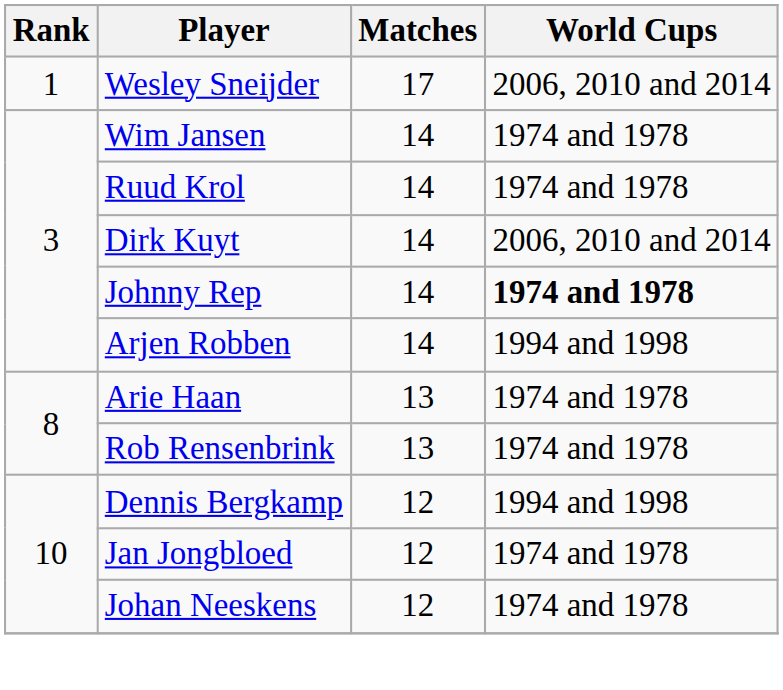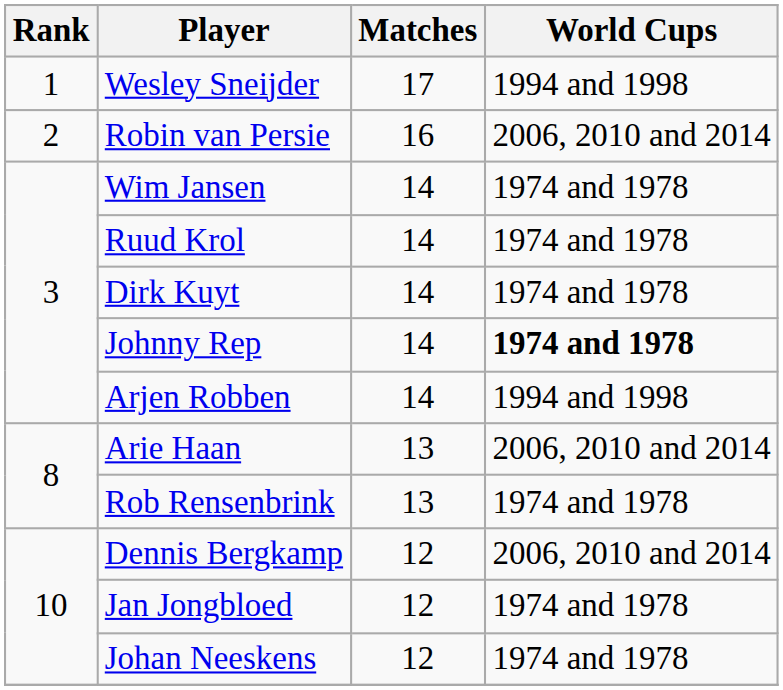 <table class="wikitable" style="text-align: left;">
 <tr>
 <th>Rank</th>
 <th>Player</th>
 <th>Matches</th>
 <th>World Cups</th>
 </tr>
 <tr>
 <td rowspan=1 align=center>1</td>
 <td><a href='#'>Wesley Sneijder</a></td>
 <td align=center>17</td>
+<td>1994 and 1998</td>
+</tr>
+<tr>
+<td align=center>2</td>
+<td><a href='#'>Robin van Persie</a></td>
+<td align=center>16</td>
 <td>2006, 2010 and 2014</td>
 </tr>
 <tr>
 <td rowspan=5 align=center>3</td>
 <td><a href='#'>Wim Jansen</a></td>
 <td align=center>14</td>
 <td>1974 and 1978</td>
 </tr>
 <tr>
 <td><a href='#'>Ruud Krol</a></td>
 <td align=center>14</td>
 <td>1974 and 1978</td>
 </tr>
 <tr>
 <td><a href='#'>Dirk Kuyt</a></td>
 <td align=center>14</td>
-<td>2006, 2010 and 2014</td>
+<td>1974 and 1978</td>
 </tr>
 <tr>
 <td><a href='#'>Johnny Rep</a></td>
 <td align=center>14</td>
 <td><strong>1974 and 1978</strong></td>
 </tr>
 <tr>
 <td><a href='#'>Arjen Robben</a></td>
 <td align=center>14</td>
 <td>1994 and 1998</td>
 </tr>
 <tr>
 <td rowspan=2 align=center>8</td>
 <td><a href='#'>Arie Haan</a></td>
 <td align=center>13</td>
-<td>1974 and 1978</td>
+<td>2006, 2010 and 2014</td>
 </tr>
 <tr>
 <td><a href='#'>Rob Rensenbrink</a></td>
 <td align=center>13</td>
 <td>1974 and 1978</td>
 </tr>
 <tr>
 <td rowspan=3 align=center>10</td>
 <td><a href='#'>Dennis Bergkamp</a></td>
 <td align=center>12</td>
-<td>1994 and 1998</td>
+<td>2006, 2010 and 2014</td>
 </tr>
 <tr>
 <td><a href='#'>Jan Jongbloed</a></td>
 <td align=center>12</td>
 <td>1974 and 1978</td>
 </tr>
 <tr>
 <td><a href='#'>Johan Neeskens</a></td>
 <td align=center>12</td>
 <td>1974 and 1978</td>
 </tr>
 <tr>
 </tr>
 </table>
